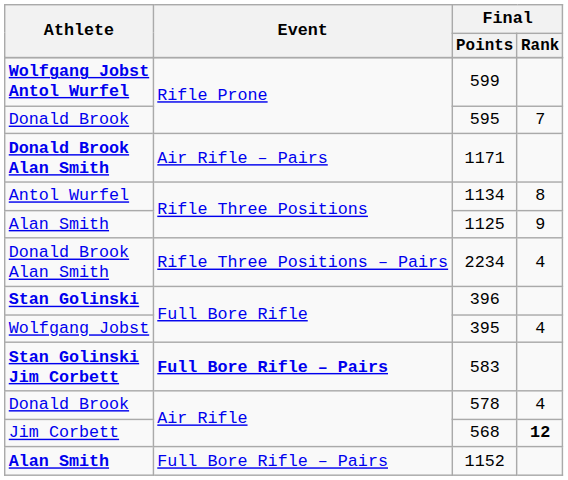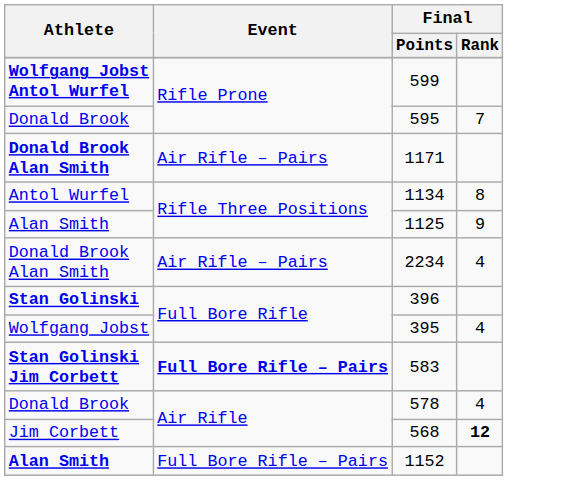 <table class=wikitable style=font-size:90%>
 <tr>
 <th rowspan=2>Athlete</th>
 <th rowspan=2>Event</th>
 <th colspan=2>Final</th>
 </tr>
 <tr style=font-size:95%>
 <th>Points</th>
 <th>Rank</th>
 </tr>
 <tr style=font-size:95%>
 </tr>
 <tr align=center>
 <td align=left><strong><a href='#'>Wolfgang Jobst</a></strong><br><strong><a href='#'>Antol Wurfel</a></strong></td>
 <td align=left rowspan=2><a href='#'>Rifle Prone</a></td>
 <td>599</td>
 <td></td>
 </tr>
 <tr align=center>
 <td align=left><a href='#'>Donald Brook</a></td>
 <td>595</td>
 <td>7</td>
 </tr>
 <tr align=center>
 <td align=left><strong><a href='#'>Donald Brook</a></strong><br><strong><a href='#'>Alan Smith</a></strong></td>
 <td align=left><a href='#'>Air Rifle – Pairs</a></td>
 <td>1171</td>
 <td></td>
 </tr>
 <tr align=center>
 <td align=left><a href='#'>Antol Wurfel</a></td>
 <td align=left rowspan=2><a href='#'>Rifle Three Positions</a></td>
 <td>1134</td>
 <td>8</td>
 </tr>
 <tr align=center>
 <td align=left><a href='#'>Alan Smith</a></td>
 <td>1125</td>
 <td>9</td>
 </tr>
 <tr align=center>
 <td align=left><a href='#'>Donald Brook</a><br><a href='#'>Alan Smith</a></td>
-<td align=left><a href='#'>Rifle Three Positions – Pairs</a></td>
+<td align=left><a href='#'>Air Rifle – Pairs</a></td>
 <td>2234</td>
 <td>4</td>
 </tr>
 <tr align=center>
 <td align=left><strong><a href='#'>Stan Golinski</a></strong></td>
 <td align=left rowspan=2><a href='#'>Full Bore Rifle</a></td>
 <td>396</td>
 <td></td>
 </tr>
 <tr align=center>
 <td align=left><a href='#'>Wolfgang Jobst</a></td>
 <td>395</td>
 <td>4</td>
 </tr>
 <tr align=center>
 <td align=left><strong><a href='#'>Stan Golinski</a></strong><br><strong><a href='#'>Jim Corbett</a></strong></td>
 <td align=left><strong><a href='#'>Full Bore Rifle – Pairs</a></strong></td>
 <td>583</td>
 <td></td>
 </tr>
 <tr align=center>
 <td align=left><a href='#'>Donald Brook</a></td>
 <td align=left rowspan=2><a href='#'>Air Rifle</a></td>
 <td>578</td>
 <td>4</td>
 </tr>
 <tr align=center>
 <td align=left><a href='#'>Jim Corbett</a></td>
 <td>568</td>
 <td><strong>12</strong></td>
 </tr>
 <tr align=center>
 <td align=left><strong><a href='#'>Alan Smith</a></strong></td>
 <td align=left><a href='#'>Full Bore Rifle – Pairs</a></td>
 <td>1152</td>
 <td></td>
 </tr>
 </table>
